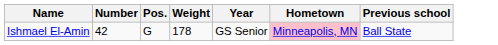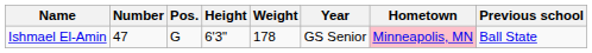 <table class="wikitable sortable" border="1">
 <tr>
 <th>Name</th>
 <th>Number</th>
 <th>Pos.</th>
+<th>Height</th>
 <th>Weight</th>
 <th>Year</th>
 <th>Hometown</th>
 <th class="unsortable">Previous school</th>
 </tr>
 <tr>
 <td><a href='#'>Ishmael El-Amin</a></td>
-<td>42</td>
+<td>47</td>
 <td>G</td>
+<td>6'3"</td>
 <td>178</td>
 <td>GS Senior</td>
 <td style="background: pink;"><a href='#'>Minneapolis, MN</a></td>
 <td><a href='#'>Ball State</a></td>
 </tr>
 </table>
